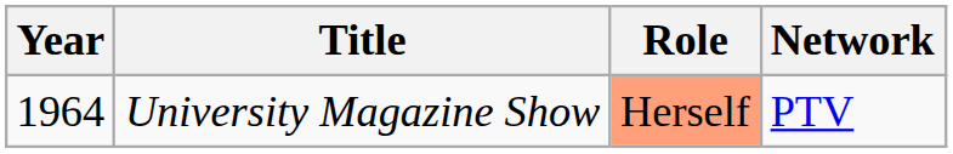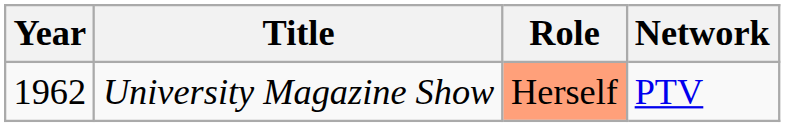 <table class="wikitable sortable plainrowheaders">
 <tr style="text-align:center;">
 <th scope="col">Year</th>
 <th scope="col">Title</th>
 <th scope="col">Role</th>
 <th scope="col">Network</th>
 </tr>
 <tr>
-<td>1964</td>
+<td>1962</td>
 <td><em>University Magazine Show</em></td>
 <td style="background: lightsalmon;">Herself</td>
 <td><a href='#'>PTV</a></td>
 </tr>
 </table>
